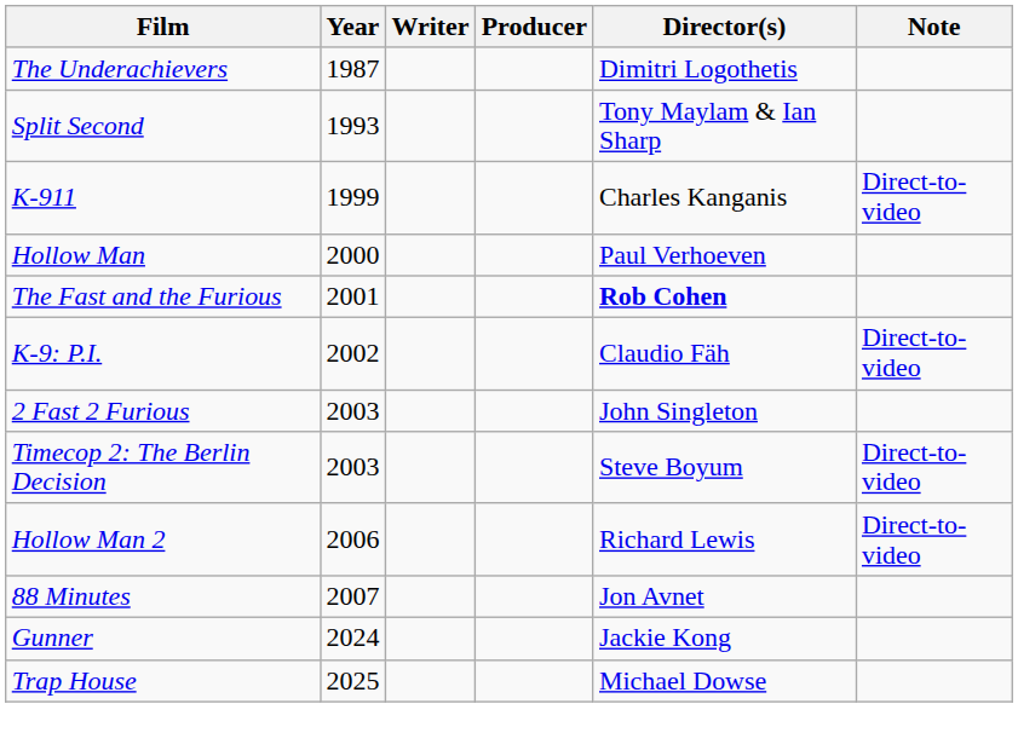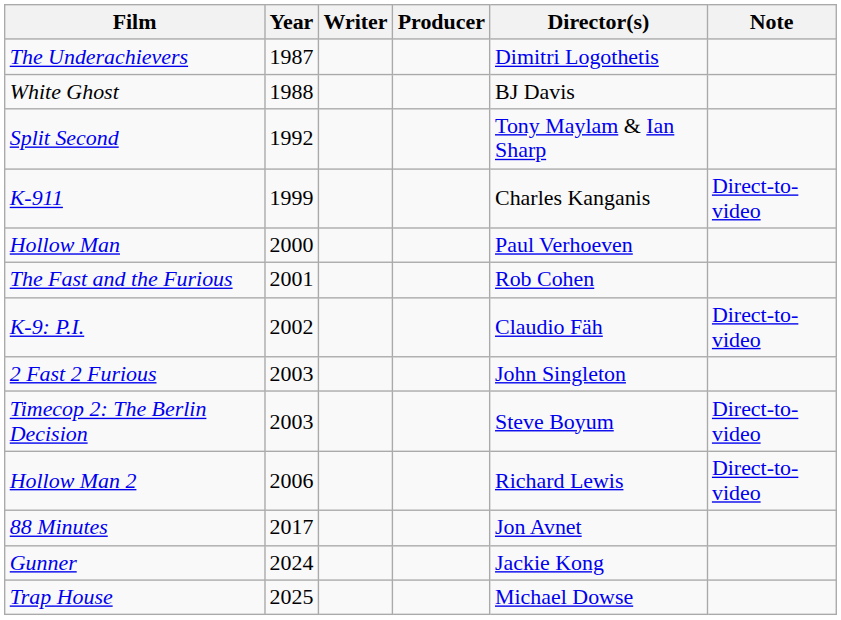 <table class="wikitable sortable">
 <tr>
 <th>Film</th>
 <th>Year</th>
 <th>Writer</th>
 <th>Producer</th>
 <th>Director(s)</th>
 <th>Note</th>
 </tr>
 <tr>
 <td><em><a href='#'>The Underachievers</a></em></td>
 <td>1987</td>
 <td></td>
 <td></td>
 <td><a href='#'>Dimitri Logothetis</a></td>
 <td></td>
 </tr>
 <tr>
+<td><em>White Ghost</em></td>
+<td>1988</td>
+<td></td>
+<td></td>
+<td>BJ Davis</td>
+<td></td>
+</tr>
+<tr>
 <td><em><a href='#'>Split Second</a></em></td>
-<td>1993</td>
+<td>1992</td>
 <td></td>
 <td></td>
 <td><a href='#'>Tony Maylam</a> & <a href='#'>Ian Sharp</a></td>
 <td></td>
 </tr>
 <tr>
 <td><em><a href='#'>K-911</a></em></td>
 <td>1999</td>
 <td></td>
 <td></td>
 <td>Charles Kanganis</td>
 <td><a href='#'>Direct-to-video</a></td>
 </tr>
 <tr>
 <td><em><a href='#'>Hollow Man</a></em></td>
 <td>2000</td>
 <td></td>
 <td></td>
 <td><a href='#'>Paul Verhoeven</a></td>
 <td></td>
 </tr>
 <tr>
 <td><em><a href='#'>The Fast and the Furious</a></em></td>
 <td>2001</td>
 <td></td>
 <td></td>
-<td><strong><a href='#'>Rob Cohen</a></strong></td>
+<td><a href='#'>Rob Cohen</a></td>
 <td></td>
 </tr>
 <tr>
 <td><em><a href='#'>K-9: P.I.</a></em></td>
 <td>2002</td>
 <td></td>
 <td></td>
 <td><a href='#'>Claudio Fäh</a></td>
 <td><a href='#'>Direct-to-video</a></td>
 </tr>
 <tr>
 <td><em><a href='#'>2 Fast 2 Furious</a></em></td>
 <td>2003</td>
 <td></td>
 <td></td>
 <td><a href='#'>John Singleton</a></td>
 <td></td>
 </tr>
 <tr>
 <td><em><a href='#'>Timecop 2: The Berlin Decision</a></em></td>
 <td>2003</td>
 <td></td>
 <td></td>
 <td><a href='#'>Steve Boyum</a></td>
 <td><a href='#'>Direct-to-video</a></td>
 </tr>
 <tr>
 <td><em><a href='#'>Hollow Man 2</a></em></td>
 <td>2006</td>
 <td></td>
 <td></td>
 <td><a href='#'>Richard Lewis</a></td>
 <td><a href='#'>Direct-to-video</a></td>
 </tr>
 <tr>
 <td><em><a href='#'>88 Minutes</a></em></td>
-<td>2007</td>
+<td>2017</td>
 <td></td>
 <td></td>
 <td><a href='#'>Jon Avnet</a></td>
 <td></td>
 </tr>
 <tr>
 <td><em><a href='#'>Gunner</a></em></td>
 <td>2024</td>
 <td></td>
 <td></td>
 <td><a href='#'>Jackie Kong</a></td>
 <td></td>
 </tr>
 <tr>
 <td><em><a href='#'>Trap House</a></em></td>
 <td>2025</td>
 <td></td>
 <td></td>
 <td><a href='#'>Michael Dowse</a></td>
 <td></td>
 </tr>
 </table>
